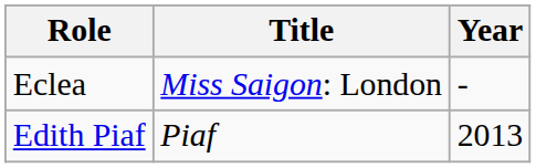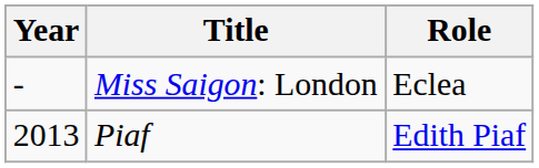 <table class="wikitable">
 <tr>
+<th>Year</th>
+<th>Title</th>
 <th>Role</th>
-<th>Title</th>
-<th>Year</th>
 </tr>
 <tr>
+<td>-</td>
+<td><em><a href='#'>Miss Saigon</a></em>: London</td>
 <td>Eclea</td>
-<td><em><a href='#'>Miss Saigon</a></em>: London</td>
-<td>-</td>
 </tr>
 <tr>
+<td>2013</td>
+<td><em>Piaf</em></td>
 <td><a href='#'>Edith Piaf</a></td>
-<td><em>Piaf</em></td>
-<td>2013</td>
 </tr>
 </table>
